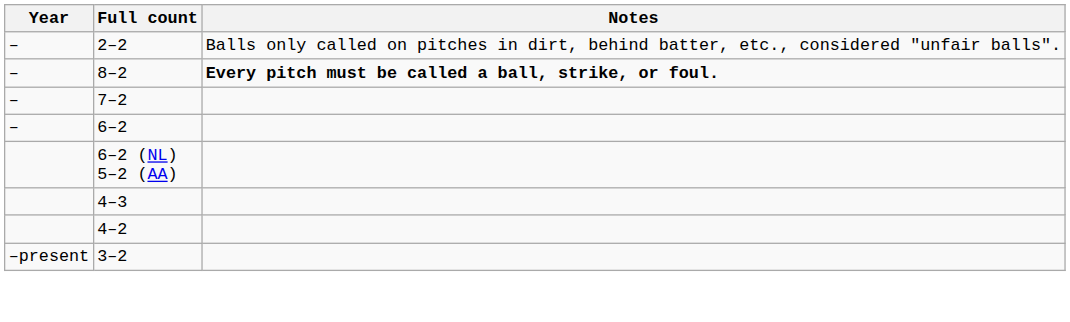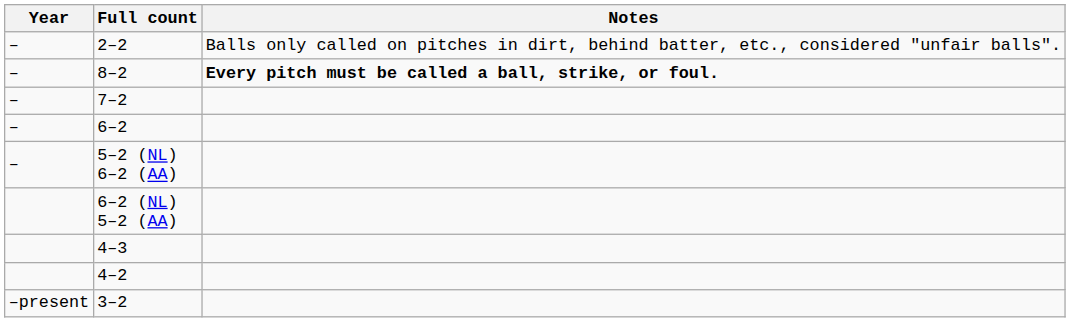 <table class="wikitable">
 <tr>
 <th>Year</th>
 <th>Full count</th>
 <th>Notes</th>
 </tr>
 <tr>
 <td>–</td>
 <td>2–2</td>
 <td>Balls only called on pitches in dirt, behind batter, etc., considered "unfair balls".</td>
 </tr>
 <tr>
 <td>–</td>
 <td>8–2</td>
 <td><strong>Every pitch must be called a ball, strike, or foul.</strong></td>
 </tr>
 <tr>
 <td>–</td>
 <td>7–2</td>
 <td></td>
 </tr>
 <tr>
 <td>–</td>
 <td>6–2</td>
 <td></td>
 </tr>
 <tr>
+<td>–</td>
+<td>5–2 (<a href='#'>NL</a>)<br>6–2 (<a href='#'>AA</a>)</td>
+<td></td>
+</tr>
+<tr>
 <td></td>
 <td>6–2 (<a href='#'>NL</a>)<br>5–2 (<a href='#'>AA</a>)</td>
 <td></td>
 </tr>
 <tr>
 <td></td>
 <td>4–3</td>
 <td></td>
 </tr>
 <tr>
 <td></td>
 <td>4–2</td>
 <td></td>
 </tr>
 <tr>
 <td>–present</td>
 <td>3–2</td>
 <td></td>
 </tr>
 </table>
